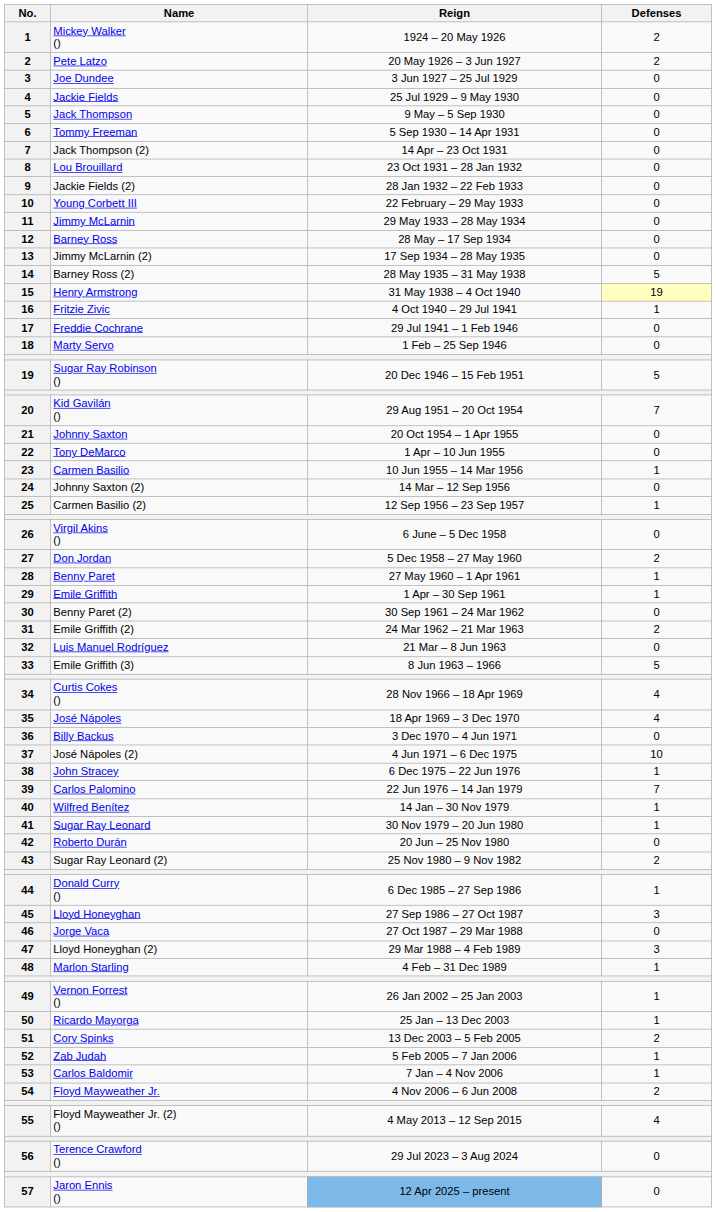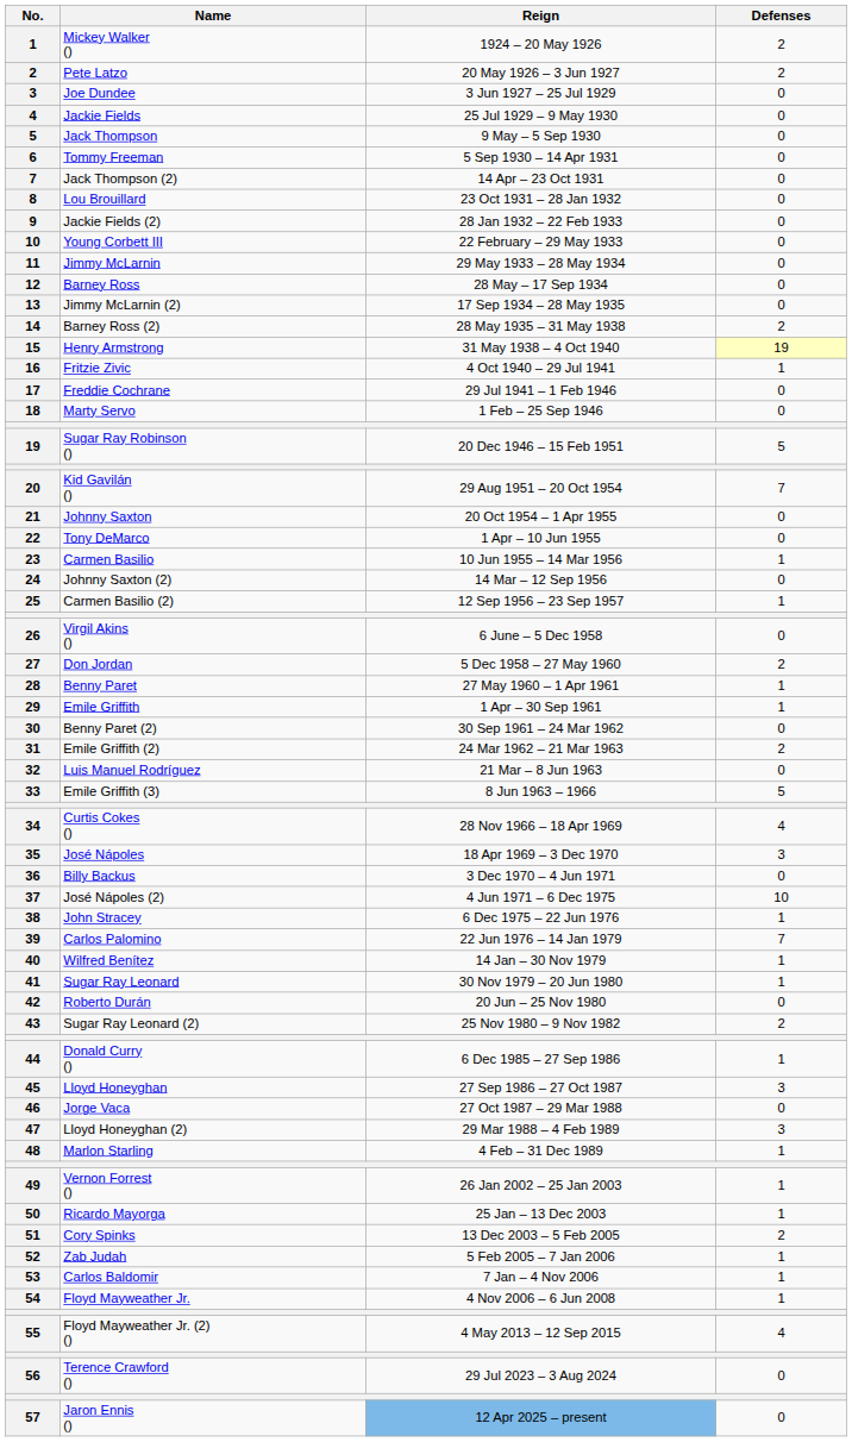 <table class="wikitable sortable" style="width:80%;">
 <tr>
 <th>No.</th>
 <th>Name</th>
 <th>Reign</th>
 <th>Defenses</th>
 </tr>
 <tr align=center>
 <th>1</th>
 <td align=left><a href='#'>Mickey Walker</a><br>()</td>
 <td>1924 – 20 May 1926</td>
 <td>2</td>
 </tr>
 <tr align=center>
 <th>2</th>
 <td align=left><a href='#'>Pete Latzo</a></td>
 <td>20 May 1926 – 3 Jun 1927</td>
 <td>2</td>
 </tr>
 <tr align=center>
 <th>3</th>
 <td align=left><a href='#'>Joe Dundee</a></td>
 <td>3 Jun 1927 – 25 Jul 1929</td>
 <td>0</td>
 </tr>
 <tr align=center>
 <th>4</th>
 <td align=left><a href='#'>Jackie Fields</a></td>
 <td>25 Jul 1929 – 9 May 1930</td>
 <td>0</td>
 </tr>
 <tr align=center>
 <th>5</th>
 <td align=left><a href='#'>Jack Thompson</a></td>
 <td>9 May – 5 Sep 1930</td>
 <td>0</td>
 </tr>
 <tr align=center>
 <th>6</th>
 <td align=left><a href='#'>Tommy Freeman</a></td>
 <td>5 Sep 1930 – 14 Apr 1931</td>
 <td>0</td>
 </tr>
 <tr align=center>
 <th>7</th>
 <td align=left>Jack Thompson (2)</td>
 <td>14 Apr – 23 Oct 1931</td>
 <td>0</td>
 </tr>
 <tr align=center>
 <th>8</th>
 <td align=left><a href='#'>Lou Brouillard</a></td>
 <td>23 Oct 1931 – 28 Jan 1932</td>
 <td>0</td>
 </tr>
 <tr align=center>
 <th>9</th>
 <td align=left>Jackie Fields (2)</td>
 <td>28 Jan 1932 – 22 Feb 1933</td>
 <td>0</td>
 </tr>
 <tr align=center>
 <th>10</th>
 <td align=left><a href='#'>Young Corbett III</a></td>
 <td>22 February – 29 May 1933</td>
 <td>0</td>
 </tr>
 <tr align=center>
 <th>11</th>
 <td align=left><a href='#'>Jimmy McLarnin</a></td>
 <td>29 May 1933 – 28 May 1934</td>
 <td>0</td>
 </tr>
 <tr align=center>
 <th>12</th>
 <td align=left><a href='#'>Barney Ross</a></td>
 <td>28 May – 17 Sep 1934</td>
 <td>0</td>
 </tr>
 <tr align=center>
 <th>13</th>
 <td align=left>Jimmy McLarnin (2)</td>
 <td>17 Sep 1934 – 28 May 1935</td>
 <td>0</td>
 </tr>
 <tr align=center>
 <th>14</th>
 <td align=left>Barney Ross (2)</td>
 <td>28 May 1935 – 31 May 1938</td>
-<td>5</td>
+<td>2</td>
 </tr>
 <tr align=center>
 <th>15</th>
 <td align=left><a href='#'>Henry Armstrong</a></td>
 <td>31 May 1938 – 4 Oct 1940</td>
 <td style="background:#ffffbf;">19</td>
 </tr>
 <tr align=center>
 <th>16</th>
 <td align=left><a href='#'>Fritzie Zivic</a></td>
 <td>4 Oct 1940 – 29 Jul 1941</td>
 <td>1</td>
 </tr>
 <tr align=center>
 <th>17</th>
 <td align=left><a href='#'>Freddie Cochrane</a></td>
 <td>29 Jul 1941 – 1 Feb 1946</td>
 <td>0</td>
 </tr>
 <tr align=center>
 <th>18</th>
 <td align=left><a href='#'>Marty Servo</a></td>
 <td>1 Feb – 25 Sep 1946</td>
 <td>0</td>
 </tr>
 <tr align=center>
 <th colspan=4></th>
 </tr>
 <tr align=center>
 <th>19</th>
 <td align=left><a href='#'>Sugar Ray Robinson</a><br>()</td>
 <td>20 Dec 1946 – 15 Feb 1951</td>
 <td>5</td>
 </tr>
 <tr align=center>
 <th colspan=4></th>
 </tr>
 <tr align=center>
 <th>20</th>
 <td align=left><a href='#'>Kid Gavilán</a><br>()</td>
 <td>29 Aug 1951 – 20 Oct 1954</td>
 <td>7</td>
 </tr>
 <tr align=center>
 <th>21</th>
 <td align=left><a href='#'>Johnny Saxton</a></td>
 <td>20 Oct 1954 – 1 Apr 1955</td>
 <td>0</td>
 </tr>
 <tr align=center>
 <th>22</th>
 <td align=left><a href='#'>Tony DeMarco</a></td>
 <td>1 Apr – 10 Jun 1955</td>
 <td>0</td>
 </tr>
 <tr align=center>
 <th>23</th>
 <td align=left><a href='#'>Carmen Basilio</a></td>
 <td>10 Jun 1955 – 14 Mar 1956</td>
 <td>1</td>
 </tr>
 <tr align=center>
 <th>24</th>
 <td align=left>Johnny Saxton (2)</td>
 <td>14 Mar – 12 Sep 1956</td>
 <td>0</td>
 </tr>
 <tr align=center>
 <th>25</th>
 <td align=left>Carmen Basilio (2)</td>
 <td>12 Sep 1956 – 23 Sep 1957</td>
 <td>1</td>
 </tr>
 <tr align=center>
 <th colspan=4></th>
 </tr>
 <tr align=center>
 <th>26</th>
 <td align=left><a href='#'>Virgil Akins</a><br>()</td>
 <td>6 June – 5 Dec 1958</td>
 <td>0</td>
 </tr>
 <tr align=center>
 <th>27</th>
 <td align=left><a href='#'>Don Jordan</a></td>
 <td>5 Dec 1958 – 27 May 1960</td>
 <td>2</td>
 </tr>
 <tr align=center>
 <th>28</th>
 <td align=left><a href='#'>Benny Paret</a></td>
 <td>27 May 1960 – 1 Apr 1961</td>
 <td>1</td>
 </tr>
 <tr align=center>
 <th>29</th>
 <td align=left><a href='#'>Emile Griffith</a></td>
 <td>1 Apr – 30 Sep 1961</td>
 <td>1</td>
 </tr>
 <tr align=center>
 <th>30</th>
 <td align=left>Benny Paret (2)</td>
 <td>30 Sep 1961 – 24 Mar 1962</td>
 <td>0</td>
 </tr>
 <tr align=center>
 <th>31</th>
 <td align=left>Emile Griffith (2)</td>
 <td>24 Mar 1962 – 21 Mar 1963</td>
 <td>2</td>
 </tr>
 <tr align=center>
 <th>32</th>
 <td align=left><a href='#'>Luis Manuel Rodríguez</a></td>
 <td>21 Mar – 8 Jun 1963</td>
 <td>0</td>
 </tr>
 <tr align=center>
 <th>33</th>
 <td align=left>Emile Griffith (3)</td>
 <td>8 Jun 1963 – 1966</td>
 <td>5</td>
 </tr>
 <tr align=center>
 <th colspan=4></th>
 </tr>
 <tr align=center>
 <th>34</th>
 <td align=left><a href='#'>Curtis Cokes</a><br>()</td>
 <td>28 Nov 1966 – 18 Apr 1969</td>
 <td>4</td>
 </tr>
 <tr align=center>
 <th>35</th>
 <td align=left><a href='#'>José Nápoles</a></td>
 <td>18 Apr 1969 – 3 Dec 1970</td>
-<td>4</td>
+<td>3</td>
 </tr>
 <tr align=center>
 <th>36</th>
 <td align=left><a href='#'>Billy Backus</a></td>
 <td>3 Dec 1970 – 4 Jun 1971</td>
 <td>0</td>
 </tr>
 <tr align=center>
 <th>37</th>
 <td align=left>José Nápoles (2)</td>
 <td>4 Jun 1971 – 6 Dec 1975</td>
 <td>10</td>
 </tr>
 <tr align=center>
 <th>38</th>
 <td align=left><a href='#'>John Stracey</a></td>
 <td>6 Dec 1975 – 22 Jun 1976</td>
 <td>1</td>
 </tr>
 <tr align=center>
 <th>39</th>
 <td align=left><a href='#'>Carlos Palomino</a></td>
 <td>22 Jun 1976 – 14 Jan 1979</td>
 <td>7</td>
 </tr>
 <tr align=center>
 <th>40</th>
 <td align=left><a href='#'>Wilfred Benítez</a></td>
 <td>14 Jan – 30 Nov 1979</td>
 <td>1</td>
 </tr>
 <tr align=center>
 <th>41</th>
 <td align=left><a href='#'>Sugar Ray Leonard</a></td>
 <td>30 Nov 1979 – 20 Jun 1980</td>
 <td>1</td>
 </tr>
 <tr align=center>
 <th>42</th>
 <td align=left><a href='#'>Roberto Durán</a></td>
 <td>20 Jun – 25 Nov 1980</td>
 <td>0</td>
 </tr>
 <tr align=center>
 <th>43</th>
 <td align=left>Sugar Ray Leonard (2)</td>
 <td>25 Nov 1980 – 9 Nov 1982</td>
 <td>2</td>
 </tr>
 <tr align=center>
 <th colspan=4></th>
 </tr>
 <tr align=center>
 <th>44</th>
 <td align=left><a href='#'>Donald Curry</a><br>()</td>
 <td>6 Dec 1985 – 27 Sep 1986</td>
 <td>1</td>
 </tr>
 <tr align=center>
 <th>45</th>
 <td align=left><a href='#'>Lloyd Honeyghan</a></td>
 <td>27 Sep 1986 – 27 Oct 1987</td>
 <td>3</td>
 </tr>
 <tr align=center>
 <th>46</th>
 <td align=left><a href='#'>Jorge Vaca</a></td>
 <td>27 Oct 1987 – 29 Mar 1988</td>
 <td>0</td>
 </tr>
 <tr align=center>
 <th>47</th>
 <td align=left>Lloyd Honeyghan (2)</td>
 <td>29 Mar 1988 – 4 Feb 1989</td>
 <td>3</td>
 </tr>
 <tr align=center>
 <th>48</th>
 <td align=left><a href='#'>Marlon Starling</a></td>
 <td>4 Feb – 31 Dec 1989</td>
 <td>1</td>
 </tr>
 <tr align=center>
 <th colspan=4></th>
 </tr>
 <tr align=center>
 <th>49</th>
 <td align=left><a href='#'>Vernon Forrest</a><br>()</td>
 <td>26 Jan 2002 – 25 Jan 2003</td>
 <td>1</td>
 </tr>
 <tr align=center>
 <th>50</th>
 <td align=left><a href='#'>Ricardo Mayorga</a></td>
 <td>25 Jan – 13 Dec 2003</td>
 <td>1</td>
 </tr>
 <tr align=center>
 <th>51</th>
 <td align=left><a href='#'>Cory Spinks</a></td>
 <td>13 Dec 2003 – 5 Feb 2005</td>
 <td>2</td>
 </tr>
 <tr align=center>
 <th>52</th>
 <td align=left><a href='#'>Zab Judah</a></td>
 <td>5 Feb 2005 – 7 Jan 2006</td>
 <td>1</td>
 </tr>
 <tr align=center>
 <th>53</th>
 <td align=left><a href='#'>Carlos Baldomir</a></td>
 <td>7 Jan – 4 Nov 2006</td>
 <td>1</td>
 </tr>
 <tr align=center>
 <th>54</th>
 <td align=left><a href='#'>Floyd Mayweather Jr.</a></td>
 <td>4 Nov 2006 – 6 Jun 2008</td>
-<td>2</td>
+<td>1</td>
 </tr>
 <tr align=center>
 <th colspan=4></th>
 </tr>
 <tr align=center>
 <th>55</th>
 <td align=left>Floyd Mayweather Jr. (2)<br>()</td>
 <td>4 May 2013 – 12 Sep 2015</td>
 <td>4</td>
 </tr>
 <tr align=center>
 <th colspan=4></th>
 </tr>
 <tr>
 <th>56</th>
 <td align="left"><a href='#'>Terence Crawford</a><br>()</td>
 <td style="text-align:center;">29 Jul 2023 – 3 Aug 2024</td>
 <td style="text-align:center;">0</td>
 </tr>
 <tr align=center>
 <th colspan=4></th>
 </tr>
 <tr align=center>
 <th>57</th>
 <td align=left><a href='#'>Jaron Ennis</a><br>()</td>
 <td style="background:#7CB9E8;">12 Apr 2025 – present</td>
 <td>0</td>
 </tr>
 </table>
